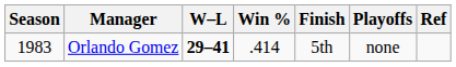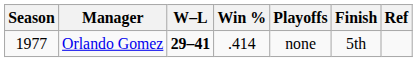 <table class="wikitable" style="text-align:center; font-size: 95%;">
 <tr>
 <th>Season</th>
 <th>Manager</th>
 <th>W–L</th>
 <th>Win %</th>
+<th>Playoffs</th>
 <th>Finish</th>
-<th>Playoffs</th>
 <th>Ref</th>
 </tr>
 <tr>
-<td>1983</td>
+<td>1977</td>
 <td><a href='#'>Orlando Gomez</a></td>
 <td><strong>29–41</strong></td>
 <td>.414</td>
+<td>none</td>
 <td>5th</td>
-<td>none</td>
 <td></td>
 </tr>
 </table>
